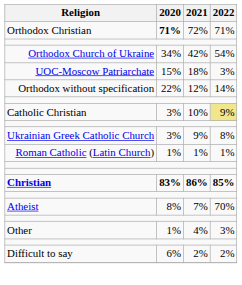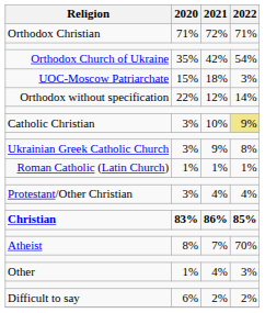 <table class="wikitable" style="margin:auto">
 <tr>
 <th>Religion</th>
 <th>2020</th>
 <th>2021</th>
 <th>2022</th>
 </tr>
 <tr valign=top>
 <td>Orthodox Christian</td>
-<td align=right><strong>71%</strong></td>
+<td align=right>71%</td>
 <td align=right>72%</td>
 <td align=right>71%</td>
 </tr>
 <tr valign=top>
 <td colspan=4 height=2></td>
 </tr>
 <tr valign=top>
 <td align=right><a href='#'>Orthodox Church of Ukraine</a></td>
-<td align=right>34%</td>
+<td align=right>35%</td>
 <td align=right>42%</td>
 <td align=right>54%</td>
 </tr>
 <tr valign=top>
 <td align=right><a href='#'>UOC-Moscow Patriarchate</a></td>
 <td align=right>15%</td>
 <td align=right>18%</td>
 <td align=right>3%</td>
 </tr>
 <tr valign=top>
 <td align=right>Orthodox without specification</td>
 <td align=right>22%</td>
 <td align=right>12%</td>
 <td align=right>14%</td>
 </tr>
 <tr valign=top>
 <td colspan=4 height=2></td>
 </tr>
 <tr valign=top>
 <td>Catholic Christian</td>
 <td align=right>3%</td>
 <td align=right>10%</td>
 <td align=right style="background: khaki;">9%</td>
 </tr>
 <tr valign=top>
 <td colspan=4 height=2></td>
 </tr>
 <tr valign=top>
 <td align=right><a href='#'>Ukrainian Greek Catholic Church</a></td>
 <td align=right>3%</td>
 <td align=right>9%</td>
 <td align=right>8%</td>
 </tr>
 <tr valign=top>
 <td align=right><a href='#'>Roman Catholic</a> (<a href='#'>Latin Church</a>)</td>
 <td align=right>1%</td>
 <td align=right>1%</td>
 <td align=right>1%</td>
 </tr>
 <tr valign=top>
 <td colspan=4 height=2></td>
 </tr>
 <tr valign=top>
+<td><a href='#'>Protestant</a>/Other Christian</td>
+<td align=right>3%</td>
+<td align=right>4%</td>
+<td align=right>4%</td>
+</tr>
+<tr valign=top>
 <td colspan="4" height="2"></td>
 </tr>
 <tr valign=top>
 <td><strong><a href='#'>Christian</a></strong></td>
 <td align=right><strong>83%</strong></td>
 <td align=right><strong>86%</strong></td>
 <td align=right><strong>85%</strong></td>
 </tr>
 <tr valign=top>
 <td colspan="4" height="2"></td>
 </tr>
 <tr valign=top>
 <td><a href='#'>Atheist</a></td>
 <td align=right>8%</td>
 <td align=right>7%</td>
 <td align=right>70%</td>
 </tr>
 <tr valign=top>
 <td colspan="4" height="2"></td>
 </tr>
 <tr valign=top>
 <td>Other</td>
 <td align=right>1%</td>
 <td align=right>4%</td>
 <td align=right>3%</td>
 </tr>
 <tr valign=top>
 <td colspan="4" height="2"></td>
 </tr>
 <tr valign=top>
 <td>Difficult to say</td>
 <td align=right>6%</td>
 <td align=right>2%</td>
 <td align=right>2%</td>
 </tr>
 <tr>
 </tr>
 </table>
